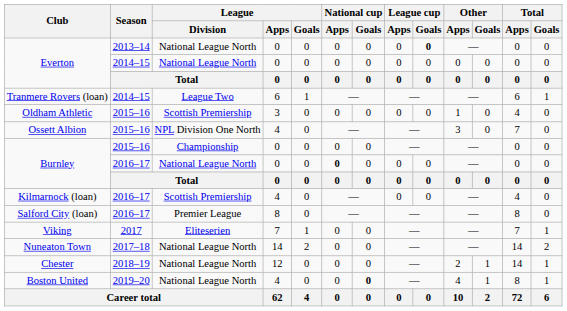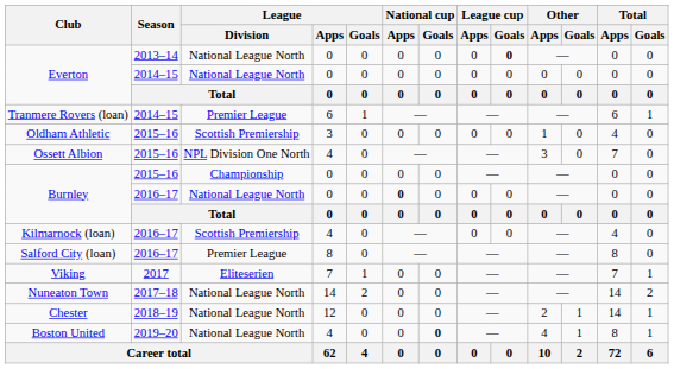 <table class="wikitable" style="text-align:center">
 <tr>
 <th rowspan="2">Club</th>
 <th rowspan="2">Season</th>
 <th colspan="3">League</th>
 <th colspan="2">National cup</th>
 <th colspan="2">League cup</th>
 <th colspan="2">Other</th>
 <th colspan="2">Total</th>
 </tr>
 <tr>
 <th>Division</th>
 <th>Apps</th>
 <th>Goals</th>
 <th>Apps</th>
 <th>Goals</th>
 <th>Apps</th>
 <th>Goals</th>
 <th>Apps</th>
 <th>Goals</th>
 <th>Apps</th>
 <th>Goals</th>
 </tr>
 <tr>
 <td rowspan="3"><a href='#'>Everton</a></td>
 <td><a href='#'>2013–14</a></td>
 <td>National League North</td>
 <td>0</td>
 <td>0</td>
 <td>0</td>
 <td>0</td>
 <td>0</td>
 <td><strong>0</strong></td>
 <td colspan="2">—</td>
 <td>0</td>
 <td>0</td>
 </tr>
 <tr>
 <td><a href='#'>2014–15</a></td>
 <td><a href='#'>National League North</a></td>
 <td>0</td>
 <td>0</td>
 <td>0</td>
 <td>0</td>
 <td>0</td>
 <td>0</td>
 <td>0</td>
 <td>0</td>
 <td>0</td>
 <td>0</td>
 </tr>
 <tr>
 <th colspan="2">Total</th>
 <th>0</th>
 <th>0</th>
 <th>0</th>
 <th>0</th>
 <th>0</th>
 <th>0</th>
 <th>0</th>
 <th>0</th>
 <th>0</th>
 <th>0</th>
 </tr>
 <tr>
 <td><a href='#'>Tranmere Rovers</a> (loan)</td>
 <td><a href='#'>2014–15</a></td>
-<td><a href='#'>League Two</a></td>
+<td><a href='#'>Premier League</a></td>
 <td>6</td>
 <td>1</td>
 <td colspan="2">—</td>
 <td colspan="2">—</td>
 <td colspan="2">—</td>
 <td>6</td>
 <td>1</td>
 </tr>
 <tr>
 <td><a href='#'>Oldham Athletic</a></td>
 <td><a href='#'>2015–16</a></td>
 <td><a href='#'>Scottish Premiership</a></td>
 <td>3</td>
 <td>0</td>
 <td>0</td>
 <td>0</td>
 <td>0</td>
 <td>0</td>
 <td>1</td>
 <td>0</td>
 <td>4</td>
 <td>0</td>
 </tr>
 <tr>
 <td><a href='#'>Ossett Albion</a></td>
 <td><a href='#'>2015–16</a></td>
 <td><a href='#'>NPL</a> Division One North</td>
 <td>4</td>
 <td>0</td>
 <td colspan="2">—</td>
 <td colspan="2">—</td>
 <td>3</td>
 <td>0</td>
 <td>7</td>
 <td>0</td>
 </tr>
 <tr>
 <td rowspan="3"><a href='#'>Burnley</a></td>
 <td><a href='#'>2015–16</a></td>
 <td><a href='#'>Championship</a></td>
 <td>0</td>
 <td>0</td>
 <td>0</td>
 <td>0</td>
 <td colspan="2">—</td>
 <td colspan="2">—</td>
 <td>0</td>
 <td>0</td>
 </tr>
 <tr>
 <td><a href='#'>2016–17</a></td>
 <td><a href='#'>National League North</a></td>
 <td>0</td>
 <td>0</td>
 <td><strong>0</strong></td>
 <td>0</td>
 <td>0</td>
 <td>0</td>
 <td colspan="2">—</td>
 <td>0</td>
 <td>0</td>
 </tr>
 <tr>
 <th colspan="2">Total</th>
 <th>0</th>
 <th>0</th>
 <th>0</th>
 <th>0</th>
 <th>0</th>
 <th>0</th>
 <th>0</th>
 <th>0</th>
 <th>0</th>
 <th>0</th>
 </tr>
 <tr>
 <td><a href='#'>Kilmarnock</a> (loan)</td>
 <td><a href='#'>2016–17</a></td>
 <td><a href='#'>Scottish Premiership</a></td>
 <td>4</td>
 <td>0</td>
 <td colspan="2">—</td>
 <td>0</td>
 <td>0</td>
 <td colspan="2">—</td>
 <td>4</td>
 <td>0</td>
 </tr>
 <tr>
 <td><a href='#'>Salford City</a> (loan)</td>
 <td><a href='#'>2016–17</a></td>
 <td>Premier League</td>
 <td>8</td>
 <td>0</td>
 <td colspan="2">—</td>
 <td colspan="2">—</td>
 <td colspan="2">—</td>
 <td>8</td>
 <td>0</td>
 </tr>
 <tr>
 <td><a href='#'>Viking</a></td>
 <td><a href='#'>2017</a></td>
 <td><a href='#'>Eliteserien</a></td>
 <td>7</td>
 <td>1</td>
 <td>0</td>
 <td>0</td>
 <td colspan="2">—</td>
 <td colspan="2">—</td>
 <td>7</td>
 <td>1</td>
 </tr>
 <tr>
 <td><a href='#'>Nuneaton Town</a></td>
 <td><a href='#'>2017–18</a></td>
 <td>National League North</td>
 <td>14</td>
 <td>2</td>
 <td>0</td>
 <td>0</td>
 <td colspan="2">—</td>
 <td colspan="2">—</td>
 <td>14</td>
 <td>2</td>
 </tr>
 <tr>
 <td><a href='#'>Chester</a></td>
 <td><a href='#'>2018–19</a></td>
 <td>National League North</td>
 <td>12</td>
 <td>0</td>
 <td>0</td>
 <td>0</td>
 <td colspan="2">—</td>
 <td>2</td>
 <td>1</td>
 <td>14</td>
 <td>1</td>
 </tr>
 <tr>
 <td><a href='#'>Boston United</a></td>
 <td><a href='#'>2019–20</a></td>
 <td>National League North</td>
 <td>4</td>
 <td>0</td>
 <td>0</td>
 <td><strong>0</strong></td>
 <td colspan="2">—</td>
 <td>4</td>
 <td>1</td>
 <td>8</td>
 <td>1</td>
 </tr>
 <tr>
 <th colspan="3">Career total</th>
 <th>62</th>
 <th>4</th>
 <th>0</th>
 <th>0</th>
 <th>0</th>
 <th>0</th>
 <th>10</th>
 <th>2</th>
 <th>72</th>
 <th>6</th>
 </tr>
 </table>
